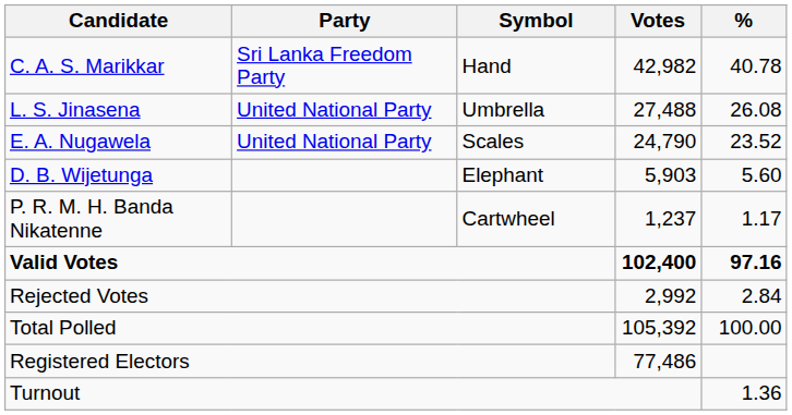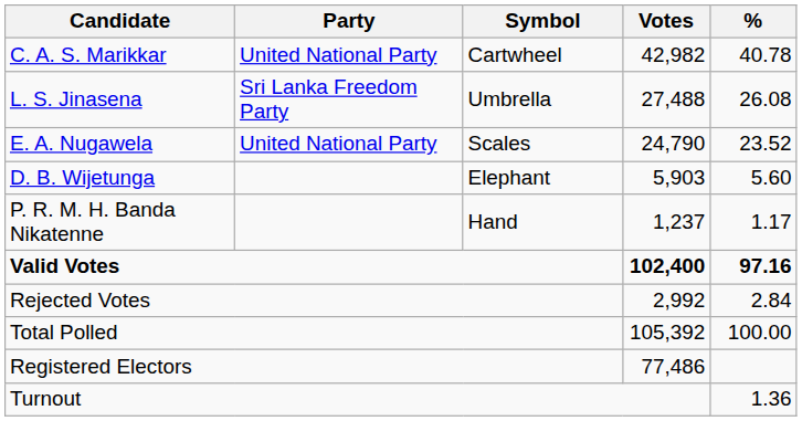 <table class="wikitable" border="1" style="text-align:right;">
 <tr>
 <th align=left width="180">Candidate</th>
 <th align=left width="180">Party</th>
 <th align=left width="120">Symbol</th>
 <th align=left width="60">Votes</th>
 <th align=left width="60">%</th>
 </tr>
 <tr>
 <td align=left><a href='#'>C. A. S. Marikkar</a></td>
-<td align=left><a href='#'>Sri Lanka Freedom Party</a></td>
-<td align=left>Hand</td>
+<td align=left><a href='#'>United National Party</a></td>
+<td align=left>Cartwheel</td>
 <td align=right>42,982</td>
 <td align=right>40.78</td>
 </tr>
 <tr>
 <td align=left><a href='#'>L. S. Jinasena</a></td>
-<td align=left><a href='#'>United National Party</a></td>
+<td align=left><a href='#'>Sri Lanka Freedom Party</a></td>
 <td align=left>Umbrella</td>
 <td align=right>27,488</td>
 <td align=right>26.08</td>
 </tr>
 <tr>
 <td align=left><a href='#'>E. A. Nugawela</a></td>
 <td align=left><a href='#'>United National Party</a></td>
 <td align=left>Scales</td>
 <td align=right>24,790</td>
 <td align=right>23.52</td>
 </tr>
 <tr>
 <td align=left><a href='#'>D. B. Wijetunga</a></td>
 <td align=left></td>
 <td align=left>Elephant</td>
 <td align=right>5,903</td>
 <td align=right>5.60</td>
 </tr>
 <tr 5.60>
 <td align=left>P. R. M. H. Banda Nikatenne</td>
 <td align=left></td>
-<td align=left>Cartwheel</td>
+<td align=left>Hand</td>
 <td align=right>1,237</td>
 <td align=right>1.17</td>
 </tr>
 <tr>
 <td align=left colspan=3><strong>Valid Votes</strong></td>
 <td align=right><strong>102,400</strong></td>
 <td align=right><strong>97.16</strong></td>
 </tr>
 <tr>
 <td align=left colspan=3>Rejected Votes</td>
 <td align=right>2,992</td>
 <td align=right>2.84</td>
 </tr>
 <tr>
 <td align=left colspan=3>Total Polled</td>
 <td align=right>105,392</td>
 <td align=right>100.00</td>
 </tr>
 <tr>
 <td align=left colspan=3>Registered Electors</td>
 <td align=right>77,486</td>
 <td></td>
 </tr>
 <tr>
 <td align=left colspan=4>Turnout</td>
 <td align=right>1.36</td>
 </tr>
 </table>
